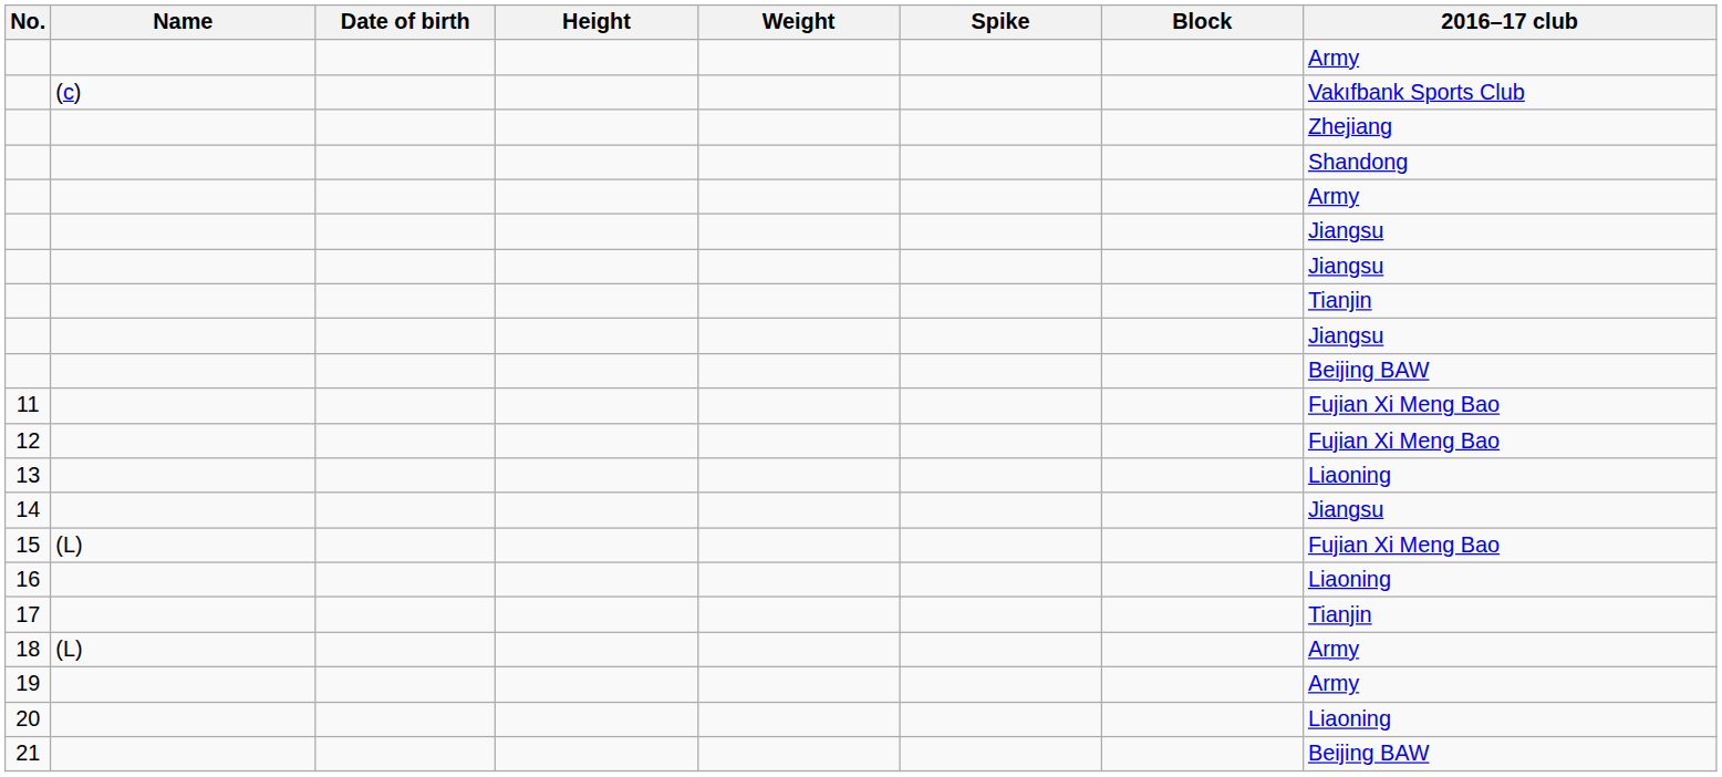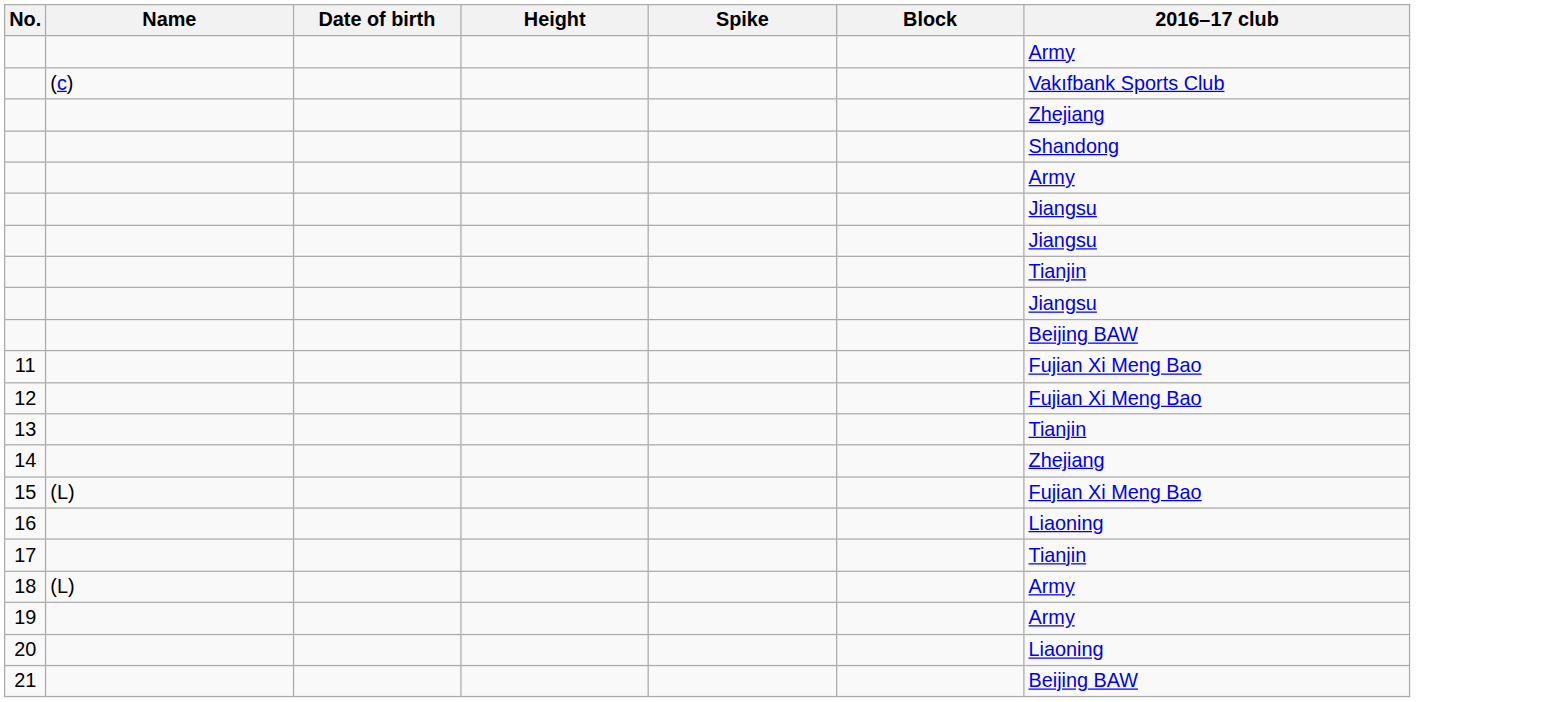 <table class="wikitable sortable" style="font-size:100%; text-align:center;">
 <tr>
 <th>No.</th>
 <th style="width:12em">Name</th>
 <th style="width:8em">Date of birth</th>
 <th style="width:9em">Height</th>
-<th style="width:9em">Weight</th>
 <th style="width:9em">Spike</th>
 <th style="width:9em">Block</th>
 <th style="width:19em">2016–17 club</th>
 </tr>
 <tr>
 <td></td>
 <td align=left></td>
 <td align=right></td>
-<td></td>
 <td></td>
 <td></td>
 <td></td>
 <td align=left> <a href='#'>Army</a></td>
 </tr>
 <tr>
 <td></td>
 <td align=left> (<a href='#'>c</a>)</td>
 <td align=right></td>
 <td></td>
 <td></td>
 <td></td>
-<td></td>
 <td align=left> <a href='#'>Vakıfbank Sports Club</a></td>
 </tr>
 <tr>
 <td></td>
 <td align=left></td>
 <td align=right></td>
-<td></td>
 <td></td>
 <td></td>
 <td></td>
 <td align=left> <a href='#'>Zhejiang</a></td>
 </tr>
 <tr>
 <td></td>
 <td align=left></td>
 <td align=right></td>
 <td></td>
 <td></td>
 <td></td>
-<td></td>
 <td align=left> <a href='#'>Shandong</a></td>
 </tr>
 <tr>
 <td></td>
 <td align=left></td>
 <td align=right></td>
-<td></td>
 <td></td>
 <td></td>
 <td></td>
 <td align=left> <a href='#'>Army</a></td>
 </tr>
 <tr>
 <td></td>
 <td align=left></td>
 <td align=right></td>
 <td></td>
 <td></td>
 <td></td>
-<td></td>
 <td align=left> <a href='#'>Jiangsu</a></td>
 </tr>
 <tr>
 <td></td>
 <td align=left></td>
 <td align=right></td>
-<td></td>
 <td></td>
 <td></td>
 <td></td>
 <td align=left> <a href='#'>Jiangsu</a></td>
 </tr>
 <tr>
 <td></td>
 <td align=left></td>
 <td align=right></td>
 <td></td>
 <td></td>
 <td></td>
-<td></td>
 <td align=left> <a href='#'>Tianjin</a></td>
 </tr>
 <tr>
 <td></td>
 <td align=left></td>
 <td align=right></td>
-<td></td>
 <td></td>
 <td></td>
 <td></td>
 <td align=left> <a href='#'>Jiangsu</a></td>
 </tr>
 <tr>
 <td></td>
 <td align=left></td>
 <td align=right></td>
 <td></td>
 <td></td>
 <td></td>
-<td></td>
 <td align=left> <a href='#'>Beijing BAW</a></td>
 </tr>
 <tr>
 <td>11</td>
 <td align=left></td>
 <td align=right></td>
-<td></td>
 <td></td>
 <td></td>
 <td></td>
 <td align=left> <a href='#'>Fujian Xi Meng Bao</a></td>
 </tr>
 <tr>
 <td>12</td>
 <td align=left></td>
 <td align=right></td>
 <td></td>
 <td></td>
 <td></td>
-<td></td>
 <td align=left> <a href='#'>Fujian Xi Meng Bao</a></td>
 </tr>
 <tr>
 <td>13</td>
 <td align=left></td>
 <td align=right></td>
 <td></td>
 <td></td>
 <td></td>
-<td></td>
-<td align=left> <a href='#'>Liaoning</a></td>
+<td align=left> <a href='#'>Tianjin</a></td>
 </tr>
 <tr>
 <td>14</td>
 <td align=left></td>
 <td align=right></td>
 <td></td>
 <td></td>
 <td></td>
-<td></td>
-<td align=left> <a href='#'>Jiangsu</a></td>
+<td align=left> <a href='#'>Zhejiang</a></td>
 </tr>
 <tr>
 <td>15</td>
 <td align=left> (L)</td>
 <td align=right></td>
-<td></td>
 <td></td>
 <td></td>
 <td></td>
 <td align=left> <a href='#'>Fujian Xi Meng Bao</a></td>
 </tr>
 <tr>
 <td>16</td>
 <td align=left></td>
 <td align=right></td>
 <td></td>
 <td></td>
 <td></td>
-<td></td>
 <td align=left> <a href='#'>Liaoning</a></td>
 </tr>
 <tr>
 <td>17</td>
 <td align=left></td>
 <td align=right></td>
-<td></td>
 <td></td>
 <td></td>
 <td></td>
 <td align=left> <a href='#'>Tianjin</a></td>
 </tr>
 <tr>
 <td>18</td>
 <td align=left> (L)</td>
 <td align=right></td>
 <td></td>
 <td></td>
 <td></td>
-<td></td>
 <td align=left> <a href='#'>Army</a></td>
 </tr>
 <tr>
 <td>19</td>
 <td align=left></td>
 <td align=right></td>
-<td></td>
 <td></td>
 <td></td>
 <td></td>
 <td align=left> <a href='#'>Army</a></td>
 </tr>
 <tr>
 <td>20</td>
 <td align=left></td>
 <td align=right></td>
 <td></td>
 <td></td>
 <td></td>
-<td></td>
 <td align=left> <a href='#'>Liaoning</a></td>
 </tr>
 <tr>
 <td>21</td>
 <td align=left></td>
 <td align=right></td>
 <td></td>
 <td></td>
 <td></td>
-<td></td>
 <td align=left> <a href='#'>Beijing BAW</a></td>
 </tr>
 </table>
